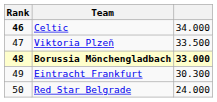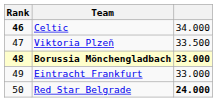 <table class="wikitable" style="text-align: center;">
 <tr>
 <th>Rank</th>
 <th>Team</th>
 <th></th>
 </tr>
 <tr>
 <td><strong>46</strong></td>
 <td align=left> <a href='#'>Celtic</a></td>
 <td>34.000</td>
 </tr>
 <tr>
 <td>47</td>
 <td align=left> <a href='#'>Viktoria Plzeň</a></td>
 <td>33.500</td>
 </tr>
 <tr style="background:#ffc;">
 <td><strong>48</strong></td>
 <td align=left> <strong>Borussia Mönchengladbach</strong></td>
 <td><strong>33.000</strong></td>
 </tr>
 <tr>
 <td>49</td>
 <td align=left> <a href='#'>Eintracht Frankfurt</a></td>
-<td>30.300</td>
+<td>33.000</td>
 </tr>
 <tr>
 <td>50</td>
 <td align=left> <a href='#'>Red Star Belgrade</a></td>
-<td>24.000</td>
+<td><strong>24.000</strong></td>
 </tr>
 </table>
